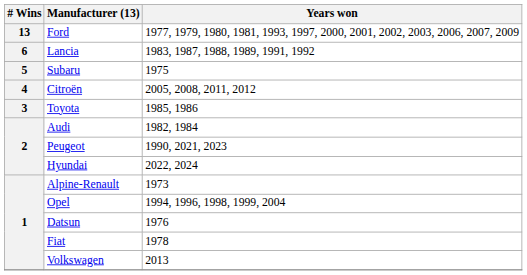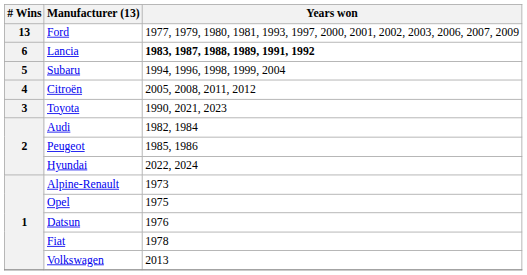 <table class="wikitable sortable" style="font-size:87%; text-align:left; border:grey solid 1px; border-collapse:collapse; background:#ffffff;">
 <tr>
 <th># Wins</th>
 <th>Manufacturer (13)</th>
 <th>Years won</th>
 </tr>
 <tr>
 <th>13</th>
 <td> <a href='#'>Ford</a></td>
 <td>1977, 1979, 1980, 1981, 1993, 1997, 2000, 2001, 2002, 2003, 2006, 2007, 2009</td>
 </tr>
 <tr>
 <th>6</th>
 <td> <a href='#'>Lancia</a></td>
-<td>1983, 1987, 1988, 1989, 1991, 1992</td>
+<td><strong>1983, 1987, 1988, 1989, 1991, 1992</strong></td>
 </tr>
 <tr>
 <th>5</th>
 <td> <a href='#'>Subaru</a></td>
-<td>1975</td>
+<td>1994, 1996, 1998, 1999, 2004</td>
 </tr>
 <tr>
 <th>4</th>
 <td> <a href='#'>Citroën</a></td>
 <td>2005, 2008, 2011, 2012</td>
 </tr>
 <tr>
 <th>3</th>
 <td> <a href='#'>Toyota</a></td>
-<td>1985, 1986</td>
+<td>1990, 2021, 2023</td>
 </tr>
 <tr>
 <th rowspan=3>2</th>
 <td> <a href='#'>Audi</a></td>
 <td>1982, 1984</td>
 </tr>
 <tr>
 <td> <a href='#'>Peugeot</a></td>
-<td>1990, 2021, 2023</td>
+<td>1985, 1986</td>
 </tr>
 <tr>
 <td> <a href='#'>Hyundai</a></td>
 <td>2022, 2024</td>
 </tr>
 <tr>
 <th rowspan=5>1</th>
 <td> <a href='#'>Alpine-Renault</a></td>
 <td>1973</td>
 </tr>
 <tr>
 <td> <a href='#'>Opel</a></td>
-<td>1994, 1996, 1998, 1999, 2004</td>
+<td>1975</td>
 </tr>
 <tr>
 <td> <a href='#'>Datsun</a></td>
 <td>1976</td>
 </tr>
 <tr>
 <td> <a href='#'>Fiat</a></td>
 <td>1978</td>
 </tr>
 <tr>
 <td> <a href='#'>Volkswagen</a></td>
 <td>2013</td>
 </tr>
 <tr>
 </tr>
 </table>
